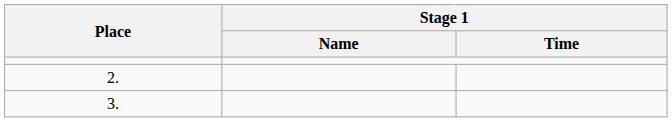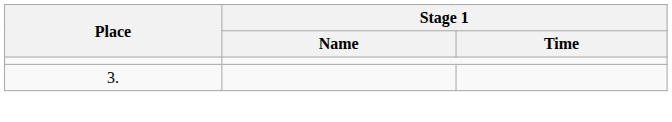 <table class=wikitable style="font-size:95%" width="50%">
 <tr>
 <th rowspan="2">Place</th>
 <th colspan="2">Stage 1</th>
 </tr>
 <tr>
 <th>Name</th>
 <th>Time</th>
 </tr>
 <tr |align="center"|1.>
 <td></td>
 </tr>
 <tr>
-<td align="center">2.</td>
-<td></td>
-<td></td>
-</tr>
-<tr>
 <td align="center">3.</td>
 <td></td>
 <td></td>
 </tr>
 </table>
